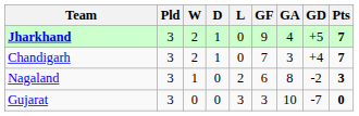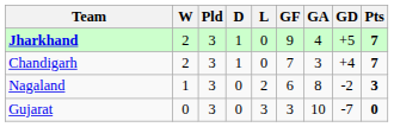 <table class="wikitable" style="text-align: center;">
 <tr>
 <th width="175">Team</th>
+<th width="20">W</th>
 <th width="20">Pld</th>
-<th width="20">W</th>
 <th width="20">D</th>
 <th width="20">L</th>
 <th width="20">GF</th>
 <th width="20">GA</th>
 <th width="20">GD</th>
 <th width="20">Pts</th>
 </tr>
 <tr bgcolor=#ccffcc>
 <td align=left><strong><a href='#'>Jharkhand</a></strong></td>
+<td>2</td>
 <td>3</td>
-<td>2</td>
 <td>1</td>
 <td>0</td>
 <td>9</td>
 <td>4</td>
 <td>+5</td>
 <td><strong>7</strong></td>
 </tr>
 <tr>
 <td align=left><a href='#'>Chandigarh</a></td>
+<td>2</td>
 <td>3</td>
-<td>2</td>
 <td>1</td>
 <td>0</td>
 <td>7</td>
 <td>3</td>
 <td>+4</td>
 <td><strong>7</strong></td>
 </tr>
 <tr>
 <td align=left><a href='#'>Nagaland</a></td>
+<td>1</td>
 <td>3</td>
-<td>1</td>
 <td>0</td>
 <td>2</td>
 <td>6</td>
 <td>8</td>
 <td>-2</td>
 <td><strong>3</strong></td>
 </tr>
 <tr>
 <td align=left><a href='#'>Gujarat</a></td>
+<td>0</td>
 <td>3</td>
-<td>0</td>
 <td>0</td>
 <td>3</td>
 <td>3</td>
 <td>10</td>
 <td>-7</td>
 <td><strong>0</strong></td>
 </tr>
 </table>
